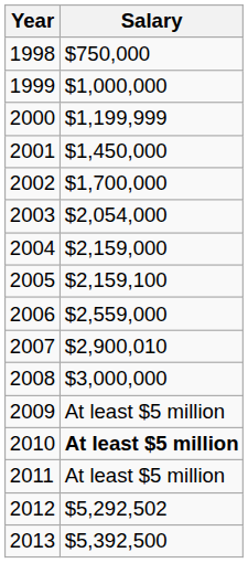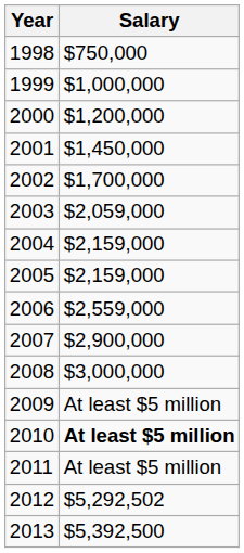 <table class="wikitable sortable">
 <tr>
 <th class="unsortable">Year</th>
 <th>Salary</th>
 </tr>
 <tr>
 <td>1998</td>
 <td>$750,000</td>
 </tr>
 <tr>
 <td>1999</td>
 <td>$1,000,000</td>
 </tr>
 <tr>
 <td>2000</td>
-<td>$1,199,999</td>
+<td>$1,200,000</td>
 </tr>
 <tr>
 <td>2001</td>
 <td>$1,450,000</td>
 </tr>
 <tr>
 <td>2002</td>
 <td>$1,700,000</td>
 </tr>
 <tr>
 <td>2003</td>
-<td>$2,054,000</td>
+<td>$2,059,000</td>
 </tr>
 <tr>
 <td>2004</td>
 <td>$2,159,000</td>
 </tr>
 <tr>
 <td>2005</td>
-<td>$2,159,100</td>
+<td>$2,159,000</td>
 </tr>
 <tr>
 <td>2006</td>
 <td>$2,559,000</td>
 </tr>
 <tr>
 <td>2007</td>
-<td>$2,900,010</td>
+<td>$2,900,000</td>
 </tr>
 <tr>
 <td>2008</td>
 <td>$3,000,000</td>
 </tr>
 <tr>
 <td>2009</td>
 <td>At least $5 million</td>
 </tr>
 <tr>
 <td>2010</td>
 <td><strong>At least $5 million</strong></td>
 </tr>
 <tr>
 <td>2011</td>
 <td>At least $5 million</td>
 </tr>
 <tr>
 <td>2012</td>
 <td>$5,292,502</td>
 </tr>
 <tr>
 <td>2013</td>
 <td>$5,392,500</td>
 </tr>
 </table>
